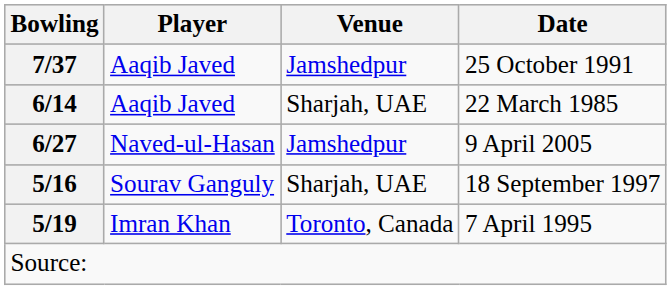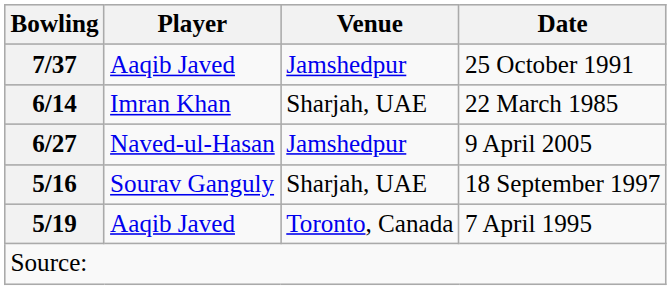 <table class="wikitable">
 <tr>
 <th align="center"><strong>Bowling</strong></th>
 <th align="center"><strong>Player</strong></th>
 <th align="center"><strong>Venue</strong></th>
 <th align="center"><strong>Date</strong></th>
 </tr>
 <tr>
 <th>7/37</th>
 <td> <a href='#'>Aaqib Javed</a></td>
 <td><a href='#'>Jamshedpur</a></td>
 <td>25 October 1991</td>
 </tr>
 <tr>
 <th>6/14</th>
-<td> <a href='#'>Aaqib Javed</a></td>
+<td> <a href='#'>Imran Khan</a></td>
 <td>Sharjah, UAE</td>
 <td>22 March 1985</td>
 </tr>
 <tr>
 <th>6/27</th>
 <td> <a href='#'>Naved-ul-Hasan</a></td>
 <td><a href='#'>Jamshedpur</a></td>
 <td>9 April 2005</td>
 </tr>
 <tr>
 <th>5/16</th>
 <td> <a href='#'>Sourav Ganguly</a></td>
 <td>Sharjah, UAE</td>
 <td>18 September 1997</td>
 </tr>
 <tr>
 <th>5/19</th>
-<td> <a href='#'>Imran Khan</a></td>
+<td> <a href='#'>Aaqib Javed</a></td>
 <td><a href='#'>Toronto</a>, Canada</td>
 <td>7 April 1995</td>
 </tr>
 <tr>
 <td colspan="5">Source:</td>
 </tr>
 </table>
